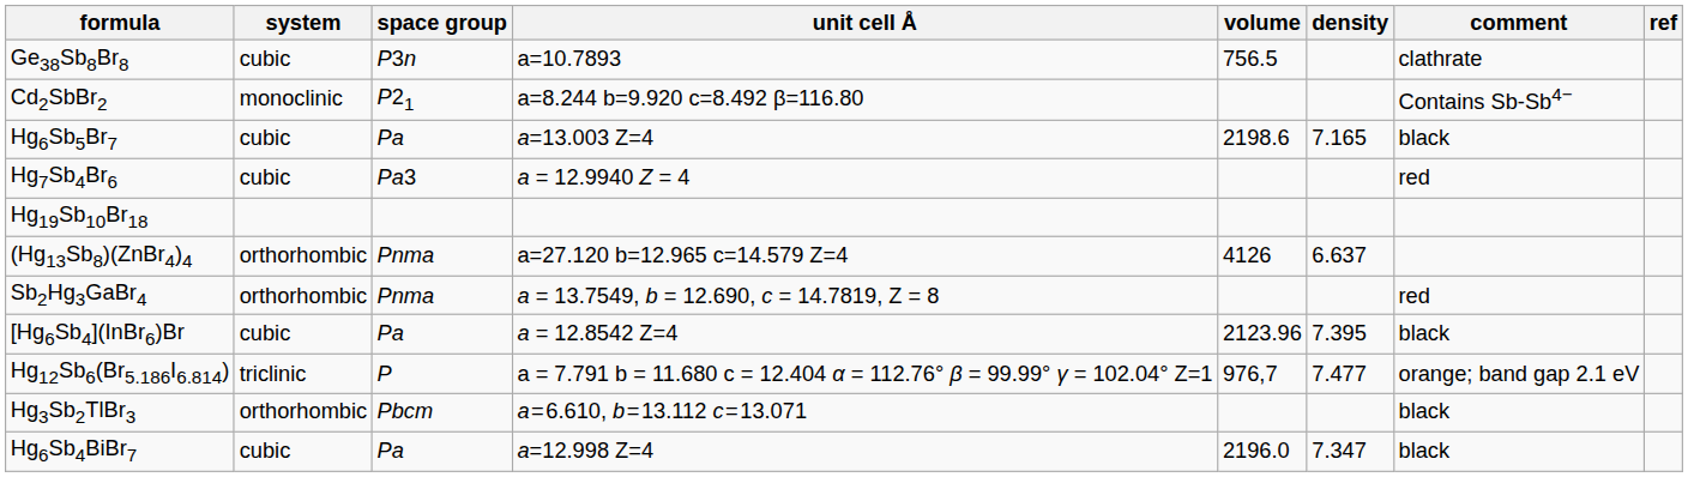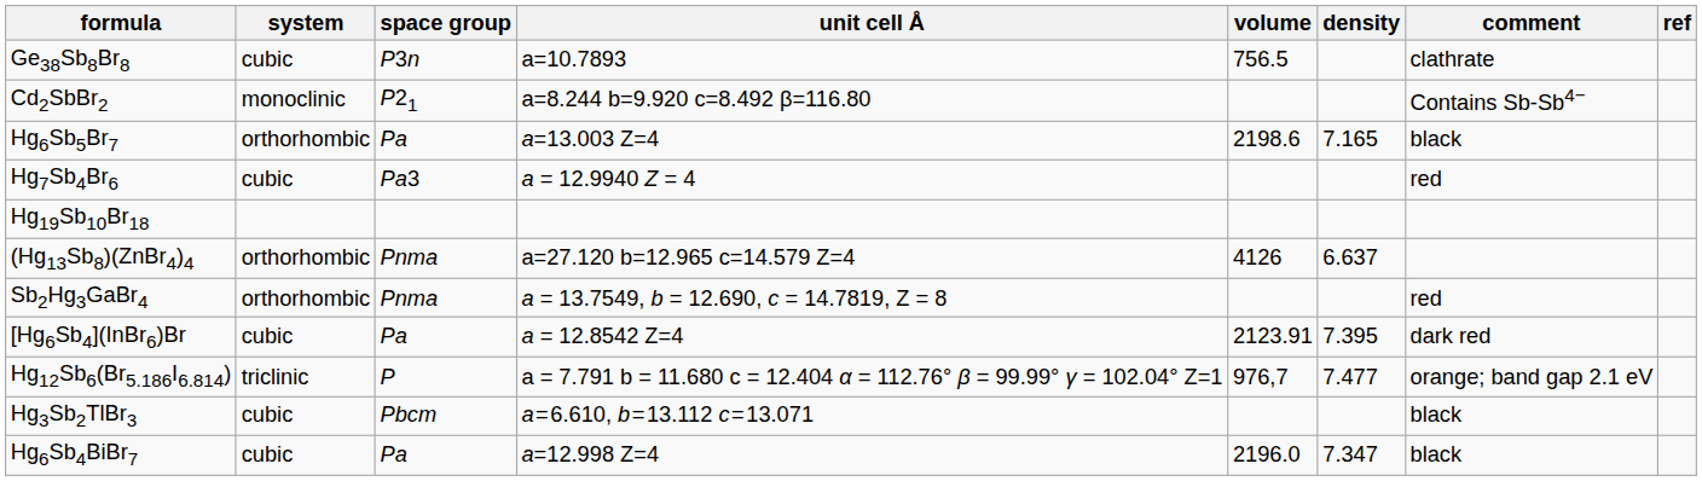 <table class="wikitable">
 <tr>
 <th>formula</th>
 <th>system</th>
 <th>space group</th>
 <th>unit cell Å</th>
 <th>volume</th>
 <th>density</th>
 <th>comment</th>
 <th>ref</th>
 </tr>
 <tr>
 <td>Ge<sub>38</sub>Sb<sub>8</sub>Br<sub>8</sub></td>
 <td>cubic</td>
 <td><em>P</em>3<em>n</em></td>
 <td>a=10.7893</td>
 <td>756.5</td>
 <td></td>
 <td>clathrate</td>
 <td></td>
 </tr>
 <tr>
 <td>Cd<sub>2</sub>SbBr<sub>2</sub></td>
 <td>monoclinic</td>
 <td><em>P</em>2<sub>1</sub></td>
 <td>a=8.244 b=9.920 c=8.492 β=116.80</td>
 <td></td>
 <td></td>
 <td>Contains Sb-Sb<sup>4−</sup></td>
 <td></td>
 </tr>
 <tr>
 <td>Hg<sub>6</sub>Sb<sub>5</sub>Br<sub>7</sub></td>
-<td>cubic</td>
+<td>orthorhombic</td>
 <td><em>Pa</em></td>
 <td><em>a</em>=13.003 Z=4</td>
 <td>2198.6</td>
 <td>7.165</td>
 <td>black</td>
 <td></td>
 </tr>
 <tr>
 <td>Hg<sub>7</sub>Sb<sub>4</sub>Br<sub>6</sub></td>
 <td>cubic</td>
 <td><em>Pa</em>3</td>
 <td><em>a</em> = 12.9940 <em>Z</em> = 4</td>
 <td></td>
 <td></td>
 <td>red</td>
 <td></td>
 </tr>
 <tr>
 <td>Hg<sub>19</sub>Sb<sub>10</sub>Br<sub>18</sub></td>
 <td></td>
 <td></td>
 <td></td>
 <td></td>
 <td></td>
 <td></td>
 <td></td>
 </tr>
 <tr>
 <td>(Hg<sub>13</sub>Sb<sub>8</sub>)(ZnBr<sub>4</sub>)<sub>4</sub></td>
 <td>orthorhombic</td>
 <td><em>Pnma</em></td>
 <td>a=27.120 b=12.965 c=14.579 Z=4</td>
 <td>4126</td>
 <td>6.637</td>
 <td></td>
 <td></td>
 </tr>
 <tr>
 <td>Sb<sub>2</sub>Hg<sub>3</sub>GaBr<sub>4</sub></td>
 <td>orthorhombic</td>
 <td><em>Pnma</em></td>
 <td><em>a</em> = 13.7549, <em>b</em> = 12.690, <em>c</em> = 14.7819, Z = 8</td>
 <td></td>
 <td></td>
 <td>red</td>
 <td></td>
 </tr>
 <tr>
 <td>[Hg<sub>6</sub>Sb<sub>4</sub>](InBr<sub>6</sub>)Br</td>
 <td>cubic</td>
 <td><em>Pa</em></td>
 <td><em>a</em> = 12.8542 Z=4</td>
-<td>2123.96</td>
+<td>2123.91</td>
 <td>7.395</td>
-<td>black</td>
+<td>dark red</td>
 <td></td>
 </tr>
 <tr>
 <td>Hg<sub>12</sub>Sb<sub>6</sub>(Br<sub>5.186</sub>I<sub>6.814</sub>)</td>
 <td>triclinic</td>
 <td><em>P</em></td>
 <td>a = 7.791 b = 11.680 c = 12.404 <em>α</em> = 112.76° <em>β</em> = 99.99° <em>γ</em> = 102.04° Z=1</td>
 <td>976,7</td>
 <td>7.477</td>
 <td>orange; band gap 2.1 eV</td>
 <td></td>
 </tr>
 <tr>
 <td>Hg<sub>3</sub>Sb<sub>2</sub>TlBr<sub>3</sub></td>
-<td>orthorhombic</td>
+<td>cubic</td>
 <td><em>Pbcm</em></td>
 <td><em>a</em> = 6.610, <em>b</em> = 13.112 <em>c</em> = 13.071</td>
 <td></td>
 <td></td>
 <td>black</td>
 <td></td>
 </tr>
 <tr>
 <td>Hg<sub>6</sub>Sb<sub>4</sub>BiBr<sub>7</sub></td>
 <td>cubic</td>
 <td><em>Pa</em></td>
 <td><em>a</em>=12.998 Z=4</td>
 <td>2196.0</td>
 <td>7.347</td>
 <td>black</td>
 <td></td>
 </tr>
 </table>
